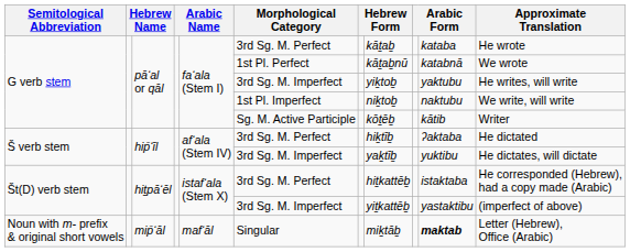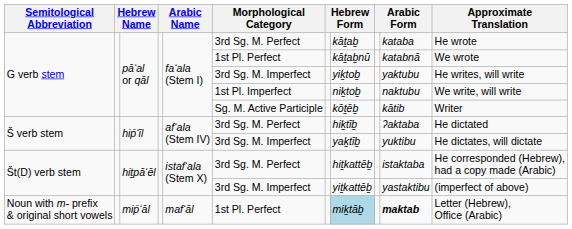 <table class="wikitable">
 <tr>
 <th><a href='#'>Semitological<br>Abbreviation</a></th>
 <th colspan=2><a href='#'>Hebrew<br>Name</a></th>
 <th colspan=2><a href='#'>Arabic<br>Name</a></th>
 <th>Morphological<br>Category</th>
 <th colspan=2>Hebrew<br>Form</th>
 <th colspan=2>Arabic<br>Form</th>
 <th>Approximate<br>Translation</th>
 </tr>
 <tr>
 <td rowspan=5>G verb <a href='#'>stem</a></td>
 <td rowspan=5 style="text-align: right"><br></td>
 <td rowspan=5><em>pā‘al</em><br>or <em>qāl</em></td>
 <td rowspan=5 style="text-align: right"></td>
 <td rowspan=5><em>fa‘ala</em><br>(Stem I)</td>
 <td>3rd Sg. M. Perfect</td>
 <td style="text-align: right"></td>
 <td><em>kāṯaḇ</em></td>
 <td style="text-align: right"></td>
 <td><em>kataba</em></td>
 <td>He wrote</td>
 </tr>
 <tr>
 <td>1st Pl. Perfect</td>
 <td style="text-align: right"></td>
 <td><em>kāṯaḇnū</em></td>
 <td style="text-align: right"></td>
 <td><em>katabnā</em></td>
 <td>We wrote</td>
 </tr>
 <tr>
 <td>3rd Sg. M. Imperfect</td>
 <td style="text-align: right"></td>
 <td><em>yiḵtoḇ</em></td>
 <td style="text-align: right"></td>
 <td><em>yaktubu</em></td>
 <td>He writes, will write</td>
 </tr>
 <tr>
 <td>1st Pl. Imperfect</td>
 <td style="text-align: right"></td>
 <td><em>niḵtoḇ</em></td>
 <td style="text-align: right"></td>
 <td><em>naktubu</em></td>
 <td>We write, will write</td>
 </tr>
 <tr>
 <td>Sg. M. Active Participle</td>
 <td style="text-align: right"></td>
 <td><em>kōṯēḇ</em></td>
 <td style="text-align: right"></td>
 <td><em>kātib</em></td>
 <td>Writer</td>
 </tr>
 <tr>
 <td rowspan=2>Š verb stem</td>
 <td rowspan=2 style="text-align: right"></td>
 <td rowspan=2><em>hip̄‘īl</em></td>
 <td rowspan=2 style="text-align: right"></td>
 <td rowspan=2><em>af‘ala</em><br>(Stem IV)</td>
 <td>3rd Sg. M. Perfect</td>
 <td style="text-align: right"></td>
 <td><em>hiḵtīḇ</em></td>
 <td style="text-align: right"></td>
 <td><em>ʔaktaba</em></td>
 <td>He dictated</td>
 </tr>
 <tr>
 <td>3rd Sg. M. Imperfect</td>
 <td style="text-align: right"></td>
 <td><em>yaḵtīḇ</em></td>
 <td style="text-align: right"></td>
 <td><em>yuktibu</em></td>
 <td>He dictates, will dictate</td>
 </tr>
 <tr>
 <td rowspan=2>Št(D) verb stem</td>
 <td rowspan=2 style="text-align: right"></td>
 <td rowspan=2><em>hiṯpā‘ēl</em></td>
 <td rowspan=2 style="text-align: right"></td>
 <td rowspan=2><em>istaf‘ala</em><br>(Stem X)</td>
 <td>3rd Sg. M. Perfect</td>
 <td style="text-align: right"></td>
 <td><em>hiṯkattēḇ</em></td>
 <td style="text-align: right"></td>
 <td><em>istaktaba</em></td>
 <td>He corresponded (Hebrew),<br> had a copy made (Arabic)</td>
 </tr>
 <tr>
 <td>3rd Sg. M. Imperfect</td>
 <td style="text-align: right"></td>
 <td><em>yiṯkattēḇ</em></td>
 <td style="text-align: right"></td>
 <td><em>yastaktibu</em></td>
 <td>(imperfect of above)</td>
 </tr>
 <tr>
 <td>Noun with <em>m-</em> prefix<br>& original short vowels</td>
 <td style="text-align: right"></td>
 <td><em>mip̄‘āl</em></td>
 <td style="text-align: right"></td>
 <td><em>maf‘āl</em></td>
-<td>Singular</td>
+<td>1st Pl. Perfect</td>
 <td style="text-align: right"></td>
-<td><em>miḵtāḇ</em></td>
+<td style="background: lightblue;"><em>miḵtāḇ</em></td>
 <td style="text-align: right"></td>
 <td><strong><em>maktab</em></strong></td>
 <td>Letter (Hebrew),<br>Office (Arabic)</td>
 </tr>
 </table>
